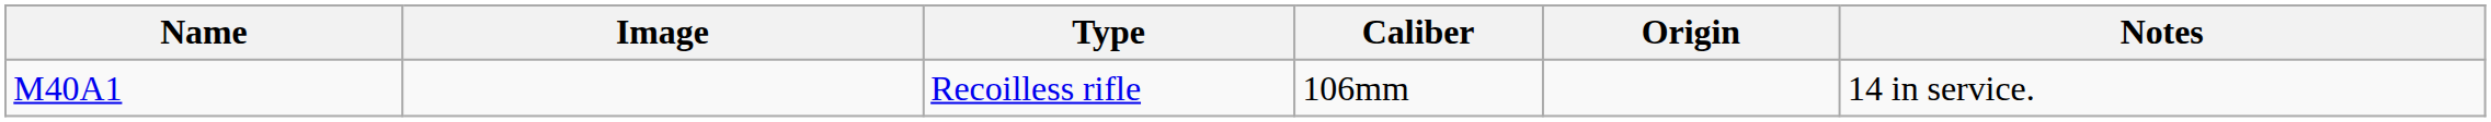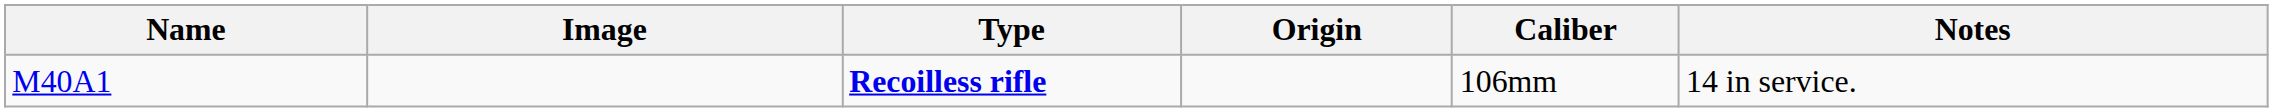 <table class="wikitable" style="width:90%;">
 <tr>
 <th width=16%>Name</th>
 <th width=21%>Image</th>
 <th width=15%>Type</th>
+<th width=12%>Origin</th>
 <th width=10%>Caliber</th>
-<th width=12%>Origin</th>
 <th width=26%>Notes</th>
 </tr>
 <tr>
 <td><a href='#'>M40A1</a></td>
 <td></td>
-<td><a href='#'>Recoilless rifle</a></td>
+<td><strong><a href='#'>Recoilless rifle</a></strong></td>
+<td></td>
 <td>106mm</td>
-<td></td>
 <td>14 in service.</td>
 </tr>
 </table>
